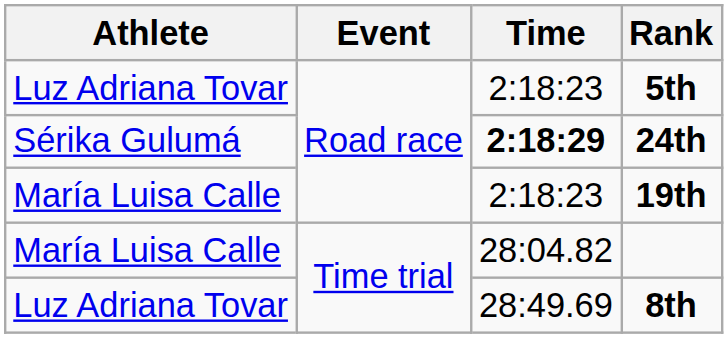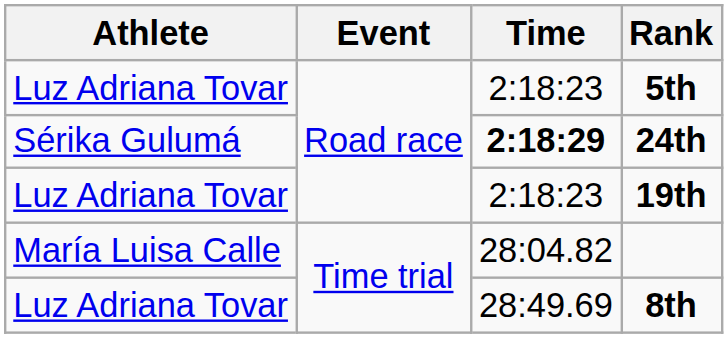 <table class="wikitable" style="font-size:90%">
 <tr>
 <th>Athlete</th>
 <th>Event</th>
 <th>Time</th>
 <th>Rank</th>
 </tr>
 <tr>
 <td><a href='#'>Luz Adriana Tovar</a></td>
 <td align=center rowspan=3><a href='#'>Road race</a></td>
 <td align=center>2:18:23</td>
 <td align=center><strong>5th</strong></td>
 </tr>
 <tr>
 <td><a href='#'>Sérika Gulumá</a></td>
 <td align=center><strong>2:18:29</strong></td>
 <td align=center><strong>24th</strong></td>
 </tr>
 <tr>
-<td><a href='#'>María Luisa Calle</a></td>
+<td><a href='#'>Luz Adriana Tovar</a></td>
 <td align=center>2:18:23</td>
 <td align=center><strong>19th</strong></td>
 </tr>
 <tr>
 <td><a href='#'>María Luisa Calle</a></td>
 <td align=center rowspan=2><a href='#'>Time trial</a></td>
 <td align=center>28:04.82</td>
 <td align=center></td>
 </tr>
 <tr>
 <td><a href='#'>Luz Adriana Tovar</a></td>
 <td align=center>28:49.69</td>
 <td align=center><strong>8th</strong></td>
 </tr>
 </table>
